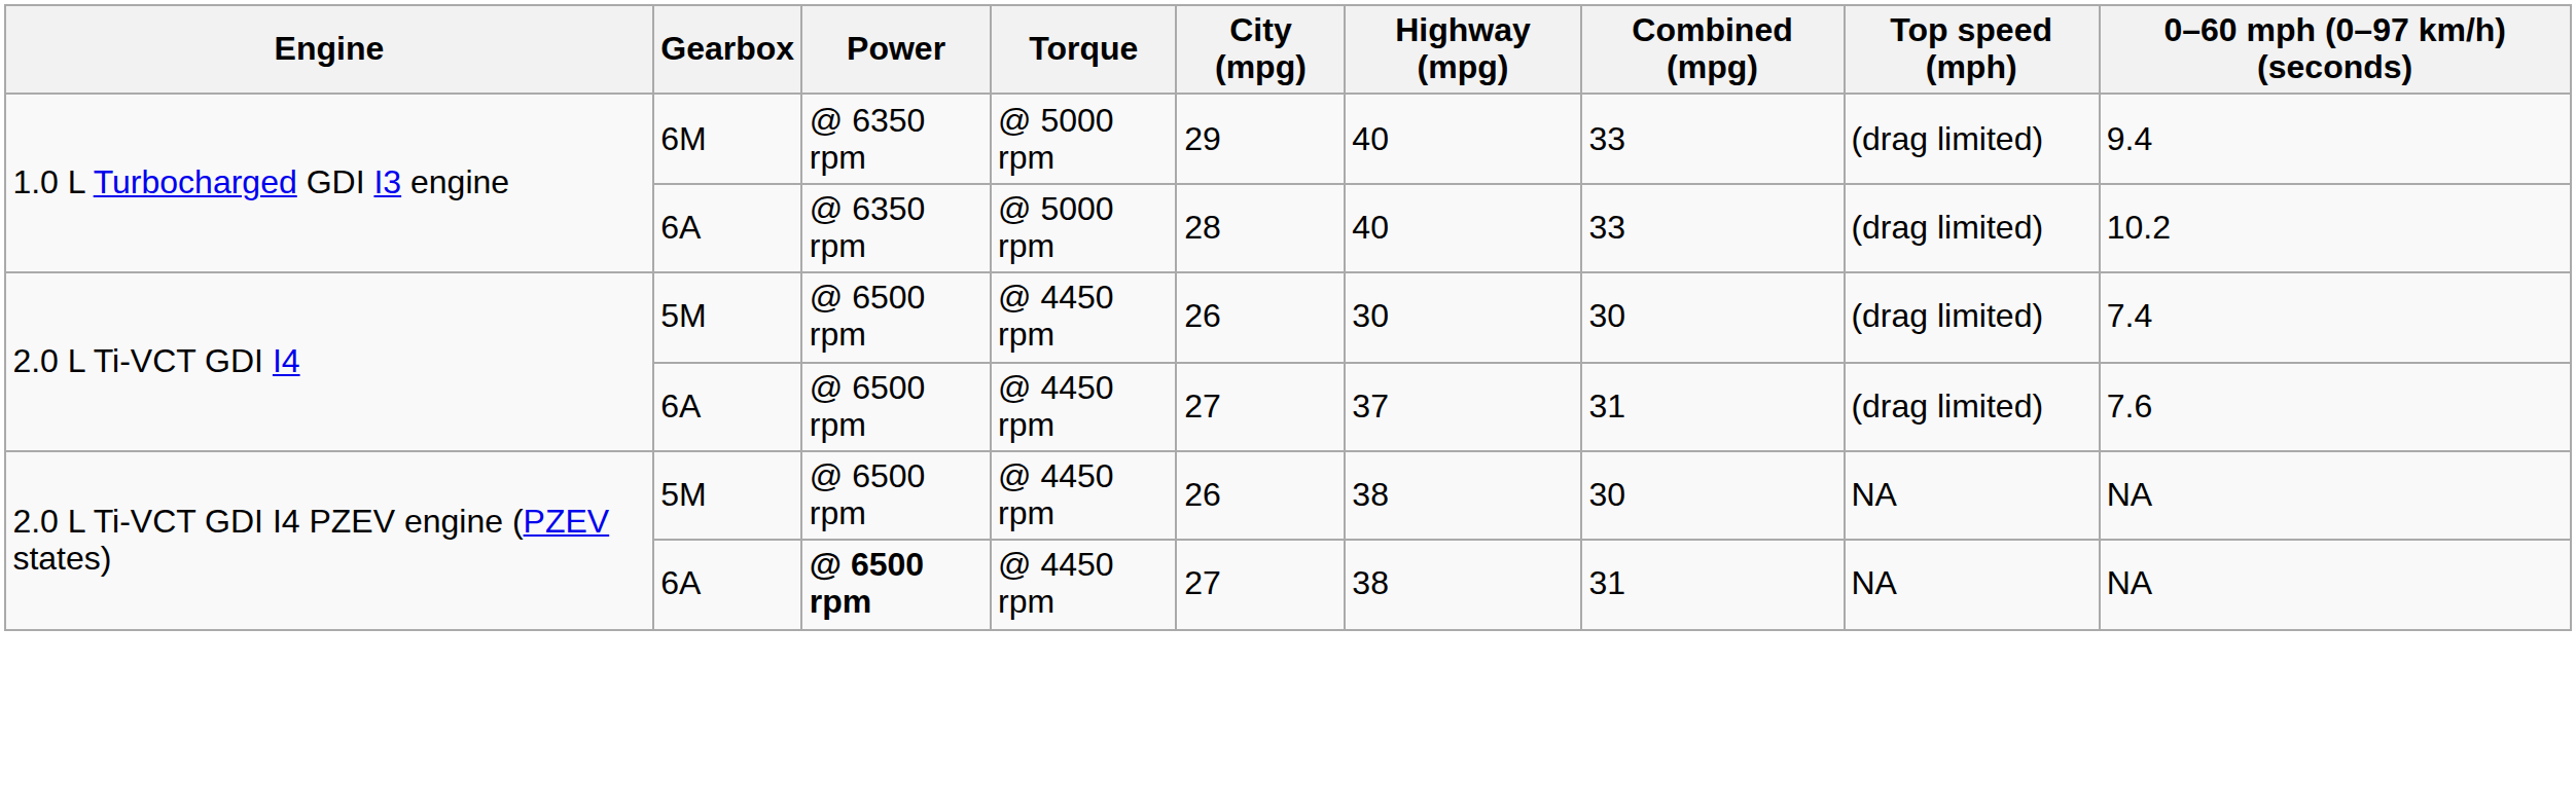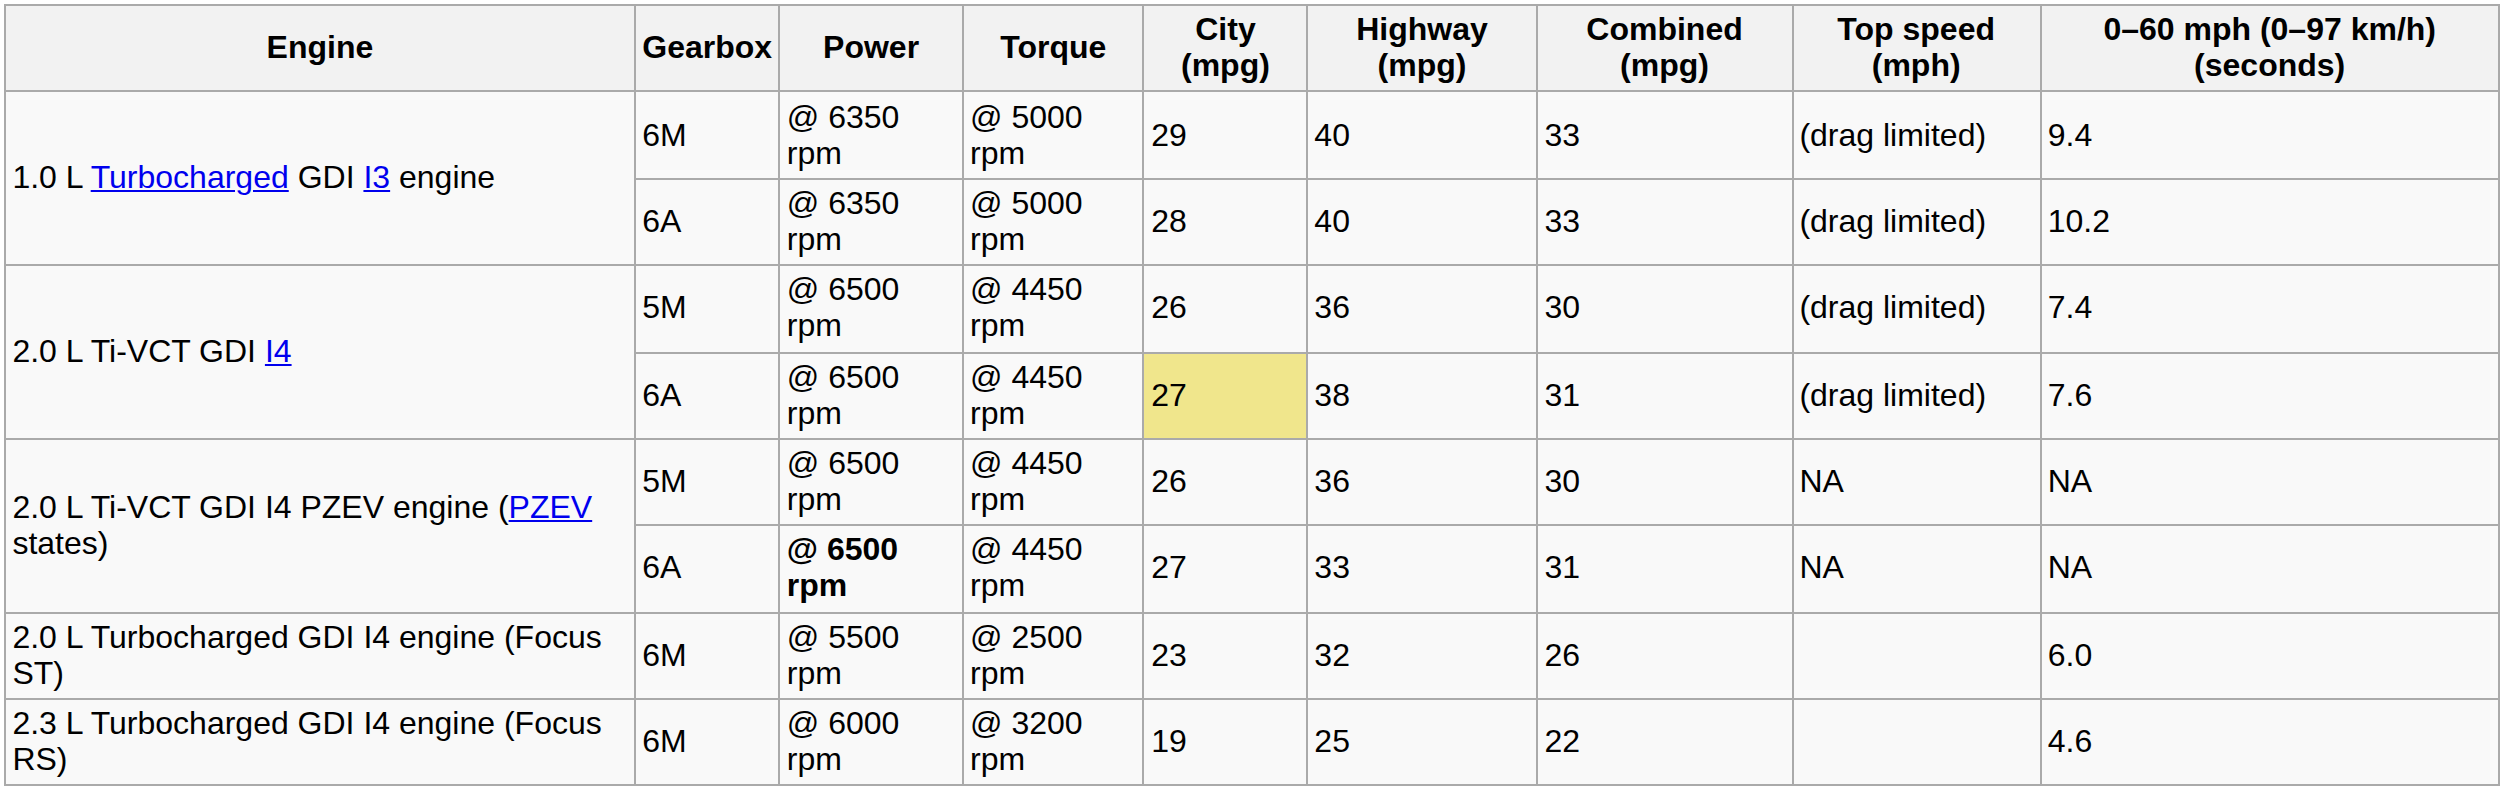 <table class="wikitable">
 <tr>
 <th>Engine</th>
 <th>Gearbox</th>
 <th>Power</th>
 <th>Torque</th>
 <th>City (mpg)</th>
 <th>Highway (mpg)</th>
 <th>Combined (mpg)</th>
 <th>Top speed (mph)</th>
 <th>0–60 mph (0–97 km/h) (seconds)</th>
 </tr>
 <tr>
 <td rowspan="2">1.0 L <a href='#'>Turbocharged</a> GDI <a href='#'>I3</a> engine</td>
 <td>6M</td>
 <td> @ 6350 rpm</td>
 <td> @ 5000 rpm</td>
 <td>29</td>
 <td>40</td>
 <td>33</td>
 <td> (drag limited)</td>
 <td>9.4</td>
 </tr>
 <tr>
 <td>6A</td>
 <td> @ 6350 rpm</td>
 <td> @ 5000 rpm</td>
 <td>28</td>
 <td>40</td>
 <td>33</td>
 <td> (drag limited)</td>
 <td>10.2</td>
 </tr>
 <tr>
 <td rowspan="2">2.0 L Ti-VCT GDI <a href='#'>I4</a></td>
 <td>5M</td>
 <td> @ 6500 rpm</td>
 <td> @ 4450 rpm</td>
 <td>26</td>
-<td>30</td>
+<td>36</td>
 <td>30</td>
 <td> (drag limited)</td>
 <td>7.4</td>
 </tr>
 <tr>
 <td>6A</td>
 <td> @ 6500 rpm</td>
 <td> @ 4450 rpm</td>
-<td>27</td>
-<td>37</td>
+<td style="background: khaki;">27</td>
+<td>38</td>
 <td>31</td>
 <td> (drag limited)</td>
 <td>7.6</td>
 </tr>
 <tr>
 <td rowspan="2">2.0 L Ti-VCT GDI I4 PZEV engine (<a href='#'>PZEV</a> states)</td>
 <td>5M</td>
 <td> @ 6500 rpm</td>
 <td> @ 4450 rpm</td>
 <td>26</td>
-<td>38</td>
+<td>36</td>
 <td>30</td>
 <td>NA</td>
 <td>NA</td>
 </tr>
 <tr>
 <td>6A</td>
 <td><strong> @ 6500 rpm</strong></td>
 <td> @ 4450 rpm</td>
 <td>27</td>
-<td>38</td>
+<td>33</td>
 <td>31</td>
 <td>NA</td>
 <td>NA</td>
 </tr>
+<tr>
+<td>2.0 L Turbocharged GDI I4 engine (Focus ST)</td>
+<td>6M</td>
+<td> @ 5500 rpm</td>
+<td> @ 2500 rpm</td>
+<td>23</td>
+<td>32</td>
+<td>26</td>
+<td></td>
+<td>6.0</td>
+</tr>
+<tr>
+<td>2.3 L Turbocharged GDI I4 engine (Focus RS)</td>
+<td>6M</td>
+<td> @ 6000 rpm</td>
+<td> @ 3200 rpm</td>
+<td>19</td>
+<td>25</td>
+<td>22</td>
+<td></td>
+<td>4.6</td>
+</tr>
 </table>
